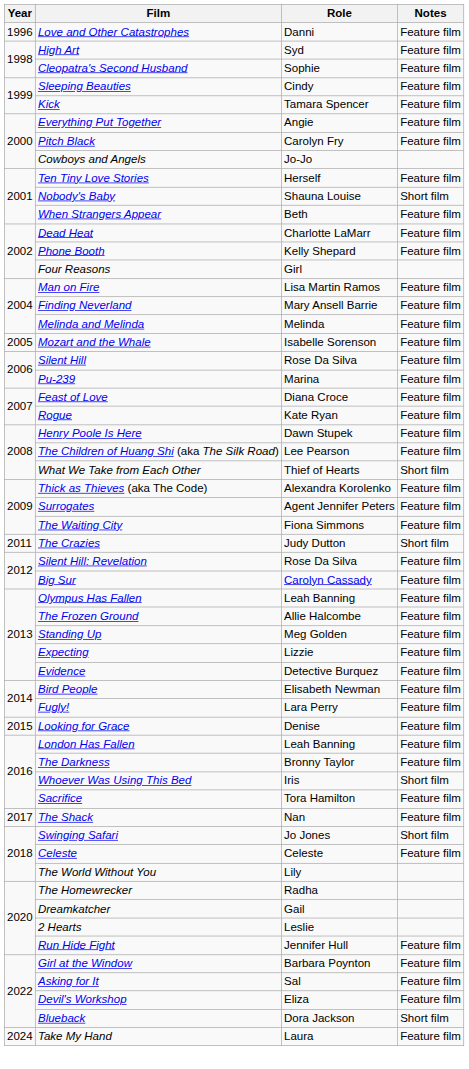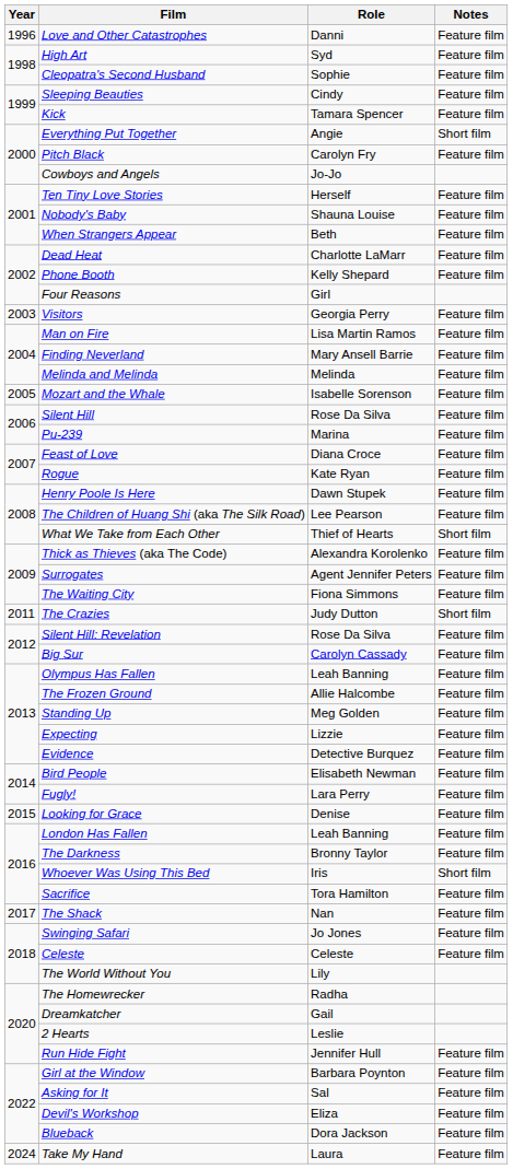 <table class="wikitable sortable">
 <tr>
 <th>Year</th>
 <th>Film</th>
 <th>Role</th>
 <th>Notes</th>
 </tr>
 <tr>
 <td>1996</td>
 <td><em><a href='#'>Love and Other Catastrophes</a></em></td>
 <td>Danni</td>
 <td>Feature film</td>
 </tr>
 <tr>
 <td rowspan="2">1998</td>
 <td><em><a href='#'>High Art</a></em></td>
 <td>Syd</td>
 <td>Feature film</td>
 </tr>
 <tr>
 <td><em><a href='#'>Cleopatra's Second Husband</a></em></td>
 <td>Sophie</td>
 <td>Feature film</td>
 </tr>
 <tr>
 <td rowspan="2">1999</td>
 <td><em><a href='#'>Sleeping Beauties</a></em></td>
 <td>Cindy</td>
 <td>Feature film</td>
 </tr>
 <tr>
 <td><em><a href='#'>Kick</a></em></td>
 <td>Tamara Spencer</td>
 <td>Feature film</td>
 </tr>
 <tr>
 <td rowspan="3">2000</td>
 <td><em><a href='#'>Everything Put Together</a></em></td>
 <td>Angie</td>
-<td>Feature film</td>
+<td>Short film</td>
 </tr>
 <tr>
 <td><em><a href='#'>Pitch Black</a></em></td>
 <td>Carolyn Fry</td>
 <td>Feature film</td>
 </tr>
 <tr>
 <td><em>Cowboys and Angels</em></td>
 <td>Jo-Jo</td>
 <td></td>
 </tr>
 <tr>
 <td rowspan="3">2001</td>
 <td><em><a href='#'>Ten Tiny Love Stories</a></em></td>
 <td>Herself</td>
 <td>Feature film</td>
 </tr>
 <tr>
 <td><em><a href='#'>Nobody's Baby</a></em></td>
 <td>Shauna Louise</td>
-<td>Short film</td>
+<td>Feature film</td>
 </tr>
 <tr>
 <td><em><a href='#'>When Strangers Appear</a></em></td>
 <td>Beth</td>
 <td>Feature film</td>
 </tr>
 <tr>
 <td rowspan="3">2002</td>
 <td><em><a href='#'>Dead Heat</a></em></td>
 <td>Charlotte LaMarr</td>
 <td>Feature film</td>
 </tr>
 <tr>
 <td><em><a href='#'>Phone Booth</a></em></td>
 <td>Kelly Shepard</td>
 <td>Feature film</td>
 </tr>
 <tr>
 <td><em>Four Reasons</em></td>
 <td>Girl</td>
 <td></td>
+</tr>
+<tr>
+<td>2003</td>
+<td><em><a href='#'>Visitors</a></em></td>
+<td>Georgia Perry</td>
+<td>Feature film</td>
 </tr>
 <tr>
 <td rowspan="3">2004</td>
 <td><em><a href='#'>Man on Fire</a></em></td>
 <td>Lisa Martin Ramos</td>
 <td>Feature film</td>
 </tr>
 <tr>
 <td><em><a href='#'>Finding Neverland</a></em></td>
 <td>Mary Ansell Barrie</td>
 <td>Feature film</td>
 </tr>
 <tr>
 <td><em><a href='#'>Melinda and Melinda</a></em></td>
 <td>Melinda</td>
 <td>Feature film</td>
 </tr>
 <tr>
 <td>2005</td>
 <td><em><a href='#'>Mozart and the Whale</a></em></td>
 <td>Isabelle Sorenson</td>
 <td>Feature film</td>
 </tr>
 <tr>
 <td rowspan="2">2006</td>
 <td><em><a href='#'>Silent Hill</a></em></td>
 <td>Rose Da Silva</td>
 <td>Feature film</td>
 </tr>
 <tr>
 <td><em><a href='#'>Pu-239</a></em></td>
 <td>Marina</td>
 <td>Feature film</td>
 </tr>
 <tr>
 <td rowspan="2">2007</td>
 <td><em><a href='#'>Feast of Love</a></em></td>
 <td>Diana Croce</td>
 <td>Feature film</td>
 </tr>
 <tr>
 <td><em><a href='#'>Rogue</a></em></td>
 <td>Kate Ryan</td>
 <td>Feature film</td>
 </tr>
 <tr>
 <td rowspan="3">2008</td>
 <td><em><a href='#'>Henry Poole Is Here</a></em></td>
 <td>Dawn Stupek</td>
 <td>Feature film</td>
 </tr>
 <tr>
 <td><em><a href='#'>The Children of Huang Shi</a></em> (aka <em>The Silk Road</em>)</td>
 <td>Lee Pearson</td>
 <td>Feature film</td>
 </tr>
 <tr>
 <td><em>What We Take from Each Other</em></td>
 <td>Thief of Hearts</td>
 <td>Short film</td>
 </tr>
 <tr>
 <td rowspan="3">2009</td>
 <td><em><a href='#'>Thick as Thieves</a></em> (aka The Code)</td>
 <td>Alexandra Korolenko</td>
 <td>Feature film</td>
 </tr>
 <tr>
 <td><em><a href='#'>Surrogates</a></em></td>
 <td>Agent Jennifer Peters</td>
 <td>Feature film</td>
 </tr>
 <tr>
 <td><em><a href='#'>The Waiting City</a></em></td>
 <td>Fiona Simmons</td>
 <td>Feature film</td>
 </tr>
 <tr>
 <td>2011</td>
 <td><em><a href='#'>The Crazies</a></em></td>
 <td>Judy Dutton</td>
 <td>Short film</td>
 </tr>
 <tr>
 <td rowspan="2">2012</td>
 <td><em><a href='#'>Silent Hill: Revelation</a></em></td>
 <td>Rose Da Silva</td>
 <td>Feature film</td>
 </tr>
 <tr>
 <td><em><a href='#'>Big Sur</a></em></td>
 <td><a href='#'>Carolyn Cassady</a></td>
 <td>Feature film</td>
 </tr>
 <tr>
 <td rowspan="5">2013</td>
 <td><em><a href='#'>Olympus Has Fallen</a></em></td>
 <td>Leah Banning</td>
 <td>Feature film</td>
 </tr>
 <tr>
 <td><em><a href='#'>The Frozen Ground</a></em></td>
 <td>Allie Halcombe</td>
 <td>Feature film</td>
 </tr>
 <tr>
 <td><em><a href='#'>Standing Up</a></em></td>
 <td>Meg Golden</td>
 <td>Feature film</td>
 </tr>
 <tr>
 <td><em><a href='#'>Expecting</a></em></td>
 <td>Lizzie</td>
 <td>Feature film</td>
 </tr>
 <tr>
 <td><em><a href='#'>Evidence</a></em></td>
 <td>Detective Burquez</td>
 <td>Feature film</td>
 </tr>
 <tr>
 <td rowspan="2">2014</td>
 <td><em><a href='#'>Bird People</a></em></td>
 <td>Elisabeth Newman</td>
 <td>Feature film</td>
 </tr>
 <tr>
 <td><em><a href='#'>Fugly!</a></em></td>
 <td>Lara Perry</td>
 <td>Feature film</td>
 </tr>
 <tr>
 <td>2015</td>
 <td><em><a href='#'>Looking for Grace</a></em></td>
 <td>Denise</td>
 <td>Feature film</td>
 </tr>
 <tr>
 <td rowspan="4">2016</td>
 <td><em><a href='#'>London Has Fallen</a></em></td>
 <td>Leah Banning</td>
 <td>Feature film</td>
 </tr>
 <tr>
 <td><em><a href='#'>The Darkness</a></em></td>
 <td>Bronny Taylor</td>
 <td>Feature film</td>
 </tr>
 <tr>
 <td><em><a href='#'>Whoever Was Using This Bed</a></em></td>
 <td>Iris</td>
 <td>Short film</td>
 </tr>
 <tr>
 <td><em><a href='#'>Sacrifice</a></em></td>
 <td>Tora Hamilton</td>
 <td>Feature film</td>
 </tr>
 <tr>
 <td>2017</td>
 <td><em><a href='#'>The Shack</a></em></td>
 <td>Nan</td>
 <td>Feature film</td>
 </tr>
 <tr>
 <td rowspan="3">2018</td>
 <td><em><a href='#'>Swinging Safari</a></em></td>
 <td>Jo Jones</td>
-<td>Short film</td>
+<td>Feature film</td>
 </tr>
 <tr>
 <td><em><a href='#'>Celeste</a></em></td>
 <td>Celeste</td>
 <td>Feature film</td>
 </tr>
 <tr>
 <td><em>The World Without You</em></td>
 <td>Lily</td>
 <td></td>
 </tr>
 <tr>
 <td rowspan="4">2020</td>
 <td><em>The Homewrecker</em></td>
 <td>Radha</td>
 <td></td>
 </tr>
 <tr>
 <td><em>Dreamkatcher</em></td>
 <td>Gail</td>
 <td></td>
 </tr>
 <tr>
 <td><em>2 Hearts</em></td>
 <td>Leslie</td>
 <td></td>
 </tr>
 <tr>
 <td><em><a href='#'>Run Hide Fight</a></em></td>
 <td>Jennifer Hull</td>
 <td>Feature film</td>
 </tr>
 <tr>
 <td rowspan="4">2022</td>
 <td><em><a href='#'>Girl at the Window</a></em></td>
 <td>Barbara Poynton</td>
 <td>Feature film</td>
 </tr>
 <tr>
 <td><em><a href='#'>Asking for It</a></em></td>
 <td>Sal</td>
 <td>Feature film</td>
 </tr>
 <tr>
 <td><em><a href='#'>Devil's Workshop</a></em></td>
 <td>Eliza</td>
 <td>Feature film</td>
 </tr>
 <tr>
 <td><em><a href='#'>Blueback</a></em></td>
 <td>Dora Jackson</td>
-<td>Short film</td>
+<td>Feature film</td>
 </tr>
 <tr>
 <td rowspan="5">2024</td>
 <td><em>Take My Hand</em></td>
 <td>Laura</td>
 <td>Feature film </td>
 </tr>
 </table>
